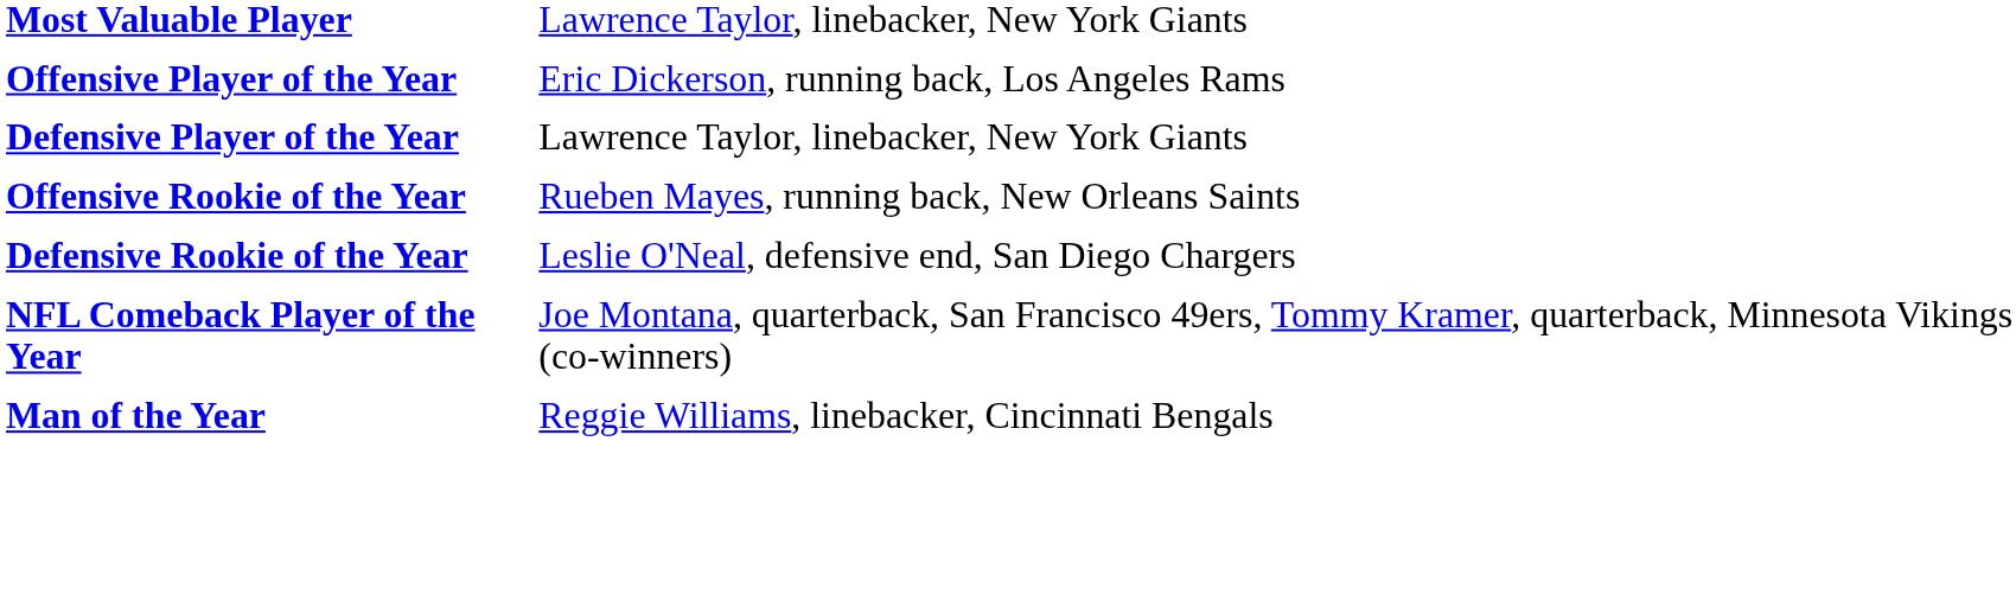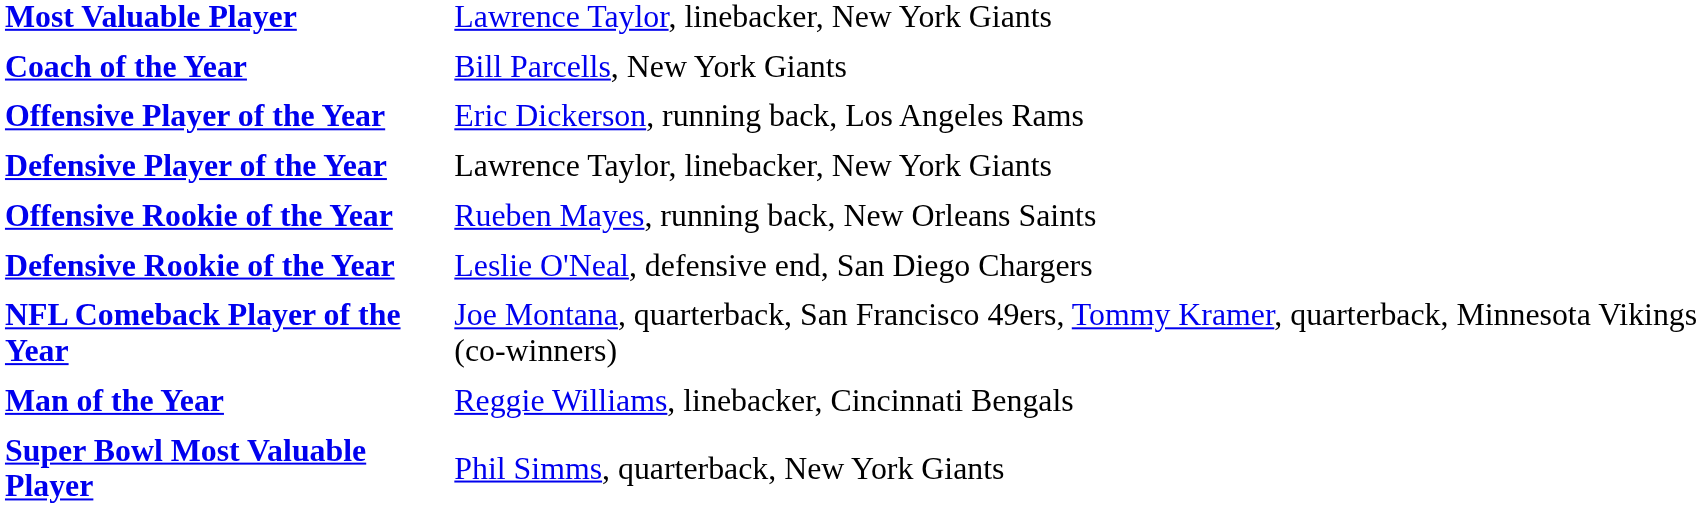 <table cellpadding="3" cellspacing="1">
 <tr>
 <td><strong><a href='#'>Most Valuable Player</a></strong></td>
 <td><a href='#'>Lawrence Taylor</a>, linebacker, New York Giants</td>
+</tr>
+<tr>
+<td><strong><a href='#'>Coach of the Year</a></strong></td>
+<td><a href='#'>Bill Parcells</a>, New York Giants</td>
 </tr>
 <tr>
 <td><strong><a href='#'>Offensive Player of the Year</a></strong></td>
 <td><a href='#'>Eric Dickerson</a>, running back, Los Angeles Rams</td>
 </tr>
 <tr>
 <td><strong><a href='#'>Defensive Player of the Year</a></strong></td>
 <td>Lawrence Taylor, linebacker, New York Giants</td>
 </tr>
 <tr>
 <td><strong><a href='#'>Offensive Rookie of the Year</a></strong></td>
 <td><a href='#'>Rueben Mayes</a>, running back, New Orleans Saints</td>
 </tr>
 <tr>
 <td><strong><a href='#'>Defensive Rookie of the Year</a></strong></td>
 <td><a href='#'>Leslie O'Neal</a>, defensive end, San Diego Chargers</td>
 </tr>
 <tr>
 <td><strong><a href='#'>NFL Comeback Player of the Year</a></strong></td>
 <td><a href='#'>Joe Montana</a>, quarterback, San Francisco 49ers, <a href='#'>Tommy Kramer</a>, quarterback, Minnesota Vikings (co-winners)</td>
 </tr>
 <tr>
 <td><strong><a href='#'>Man of the Year</a></strong></td>
 <td><a href='#'>Reggie Williams</a>, linebacker, Cincinnati Bengals</td>
 </tr>
+<tr>
+<td><strong><a href='#'>Super Bowl Most Valuable Player</a></strong></td>
+<td><a href='#'>Phil Simms</a>, quarterback, New York Giants</td>
+</tr>
 </table>
